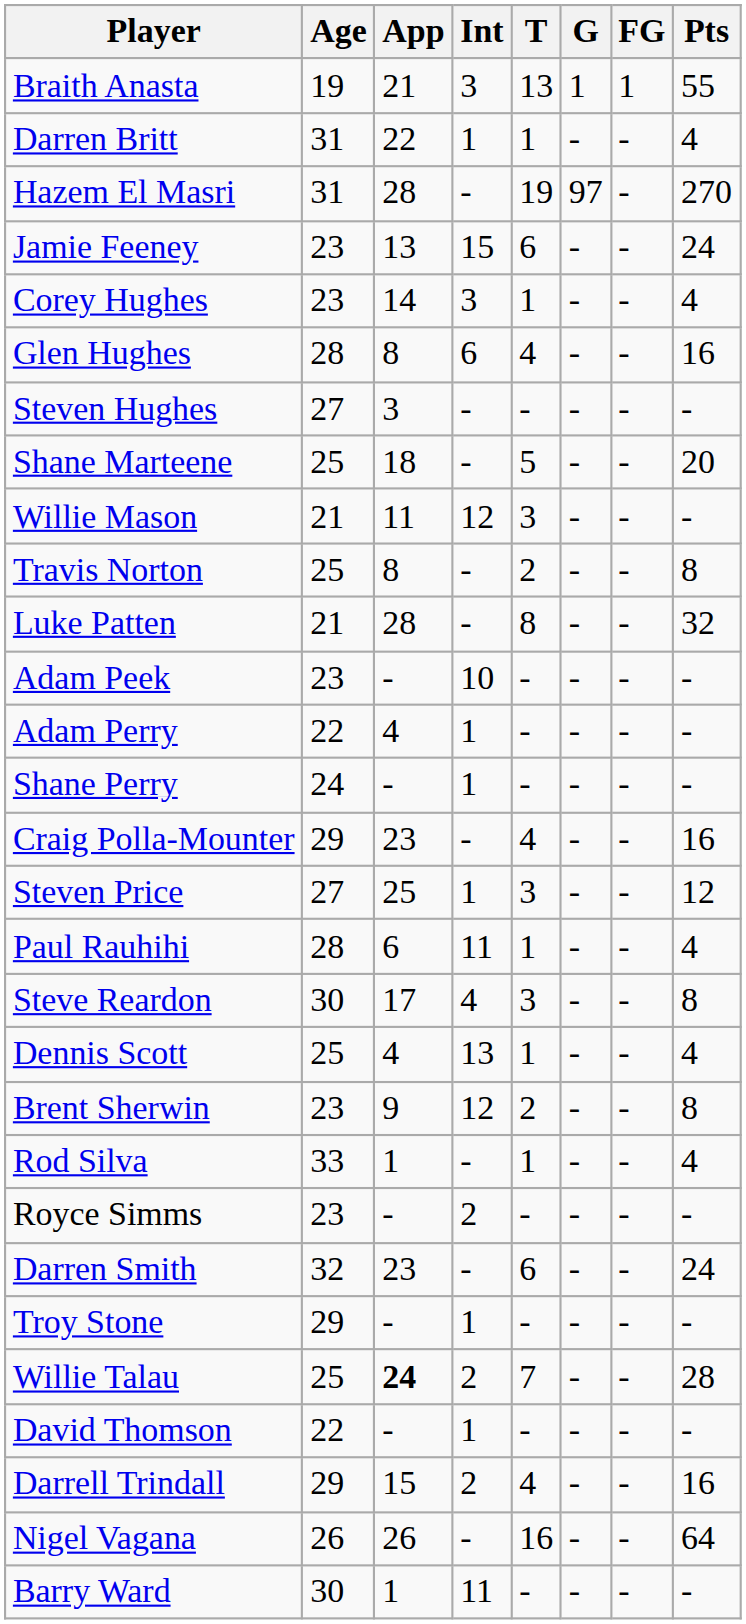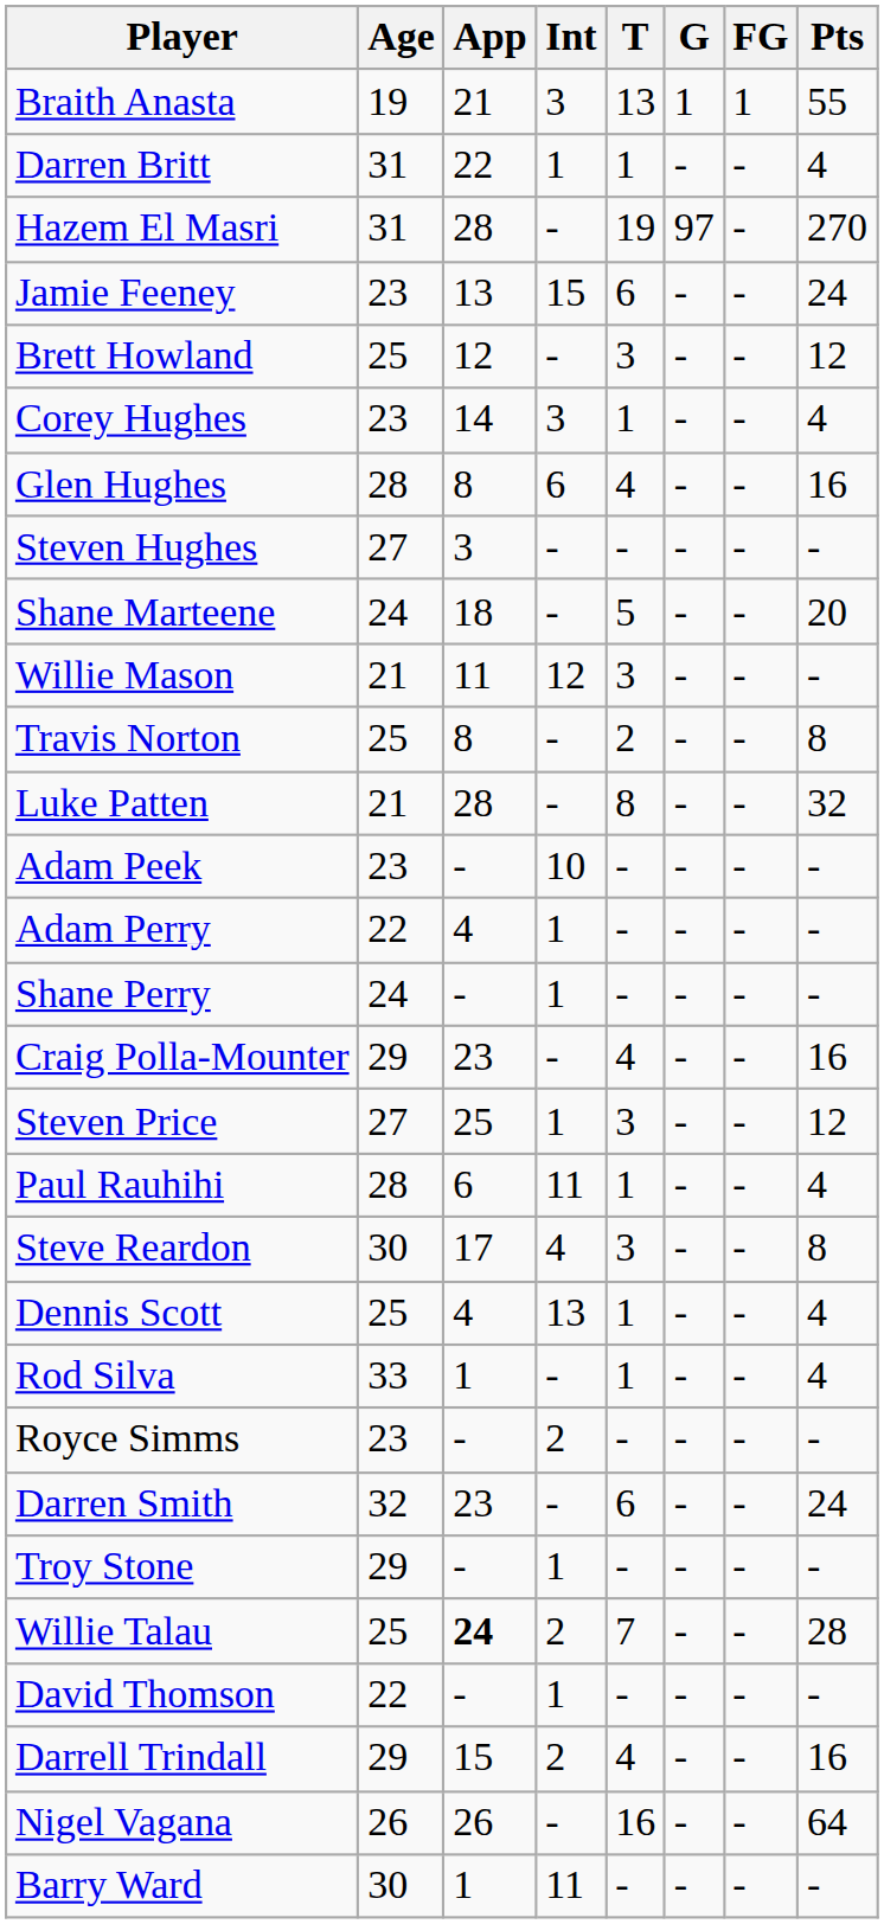 <table class="wikitable sortable">
 <tr>
 <th>Player</th>
 <th>Age</th>
 <th>App</th>
 <th>Int</th>
 <th>T</th>
 <th>G</th>
 <th>FG</th>
 <th>Pts</th>
 </tr>
 <tr>
 <td><a href='#'>Braith Anasta</a></td>
 <td>19</td>
 <td>21</td>
 <td>3</td>
 <td>13</td>
 <td>1</td>
 <td>1</td>
 <td>55</td>
 </tr>
 <tr>
 <td><a href='#'>Darren Britt</a></td>
 <td>31</td>
 <td>22</td>
 <td>1</td>
 <td>1</td>
 <td>-</td>
 <td>-</td>
 <td>4</td>
 </tr>
 <tr>
 <td><a href='#'>Hazem El Masri</a></td>
 <td>31</td>
 <td>28</td>
 <td>-</td>
 <td>19</td>
 <td>97</td>
 <td>-</td>
 <td>270</td>
 </tr>
 <tr>
 <td><a href='#'>Jamie Feeney</a></td>
 <td>23</td>
 <td>13</td>
 <td>15</td>
 <td>6</td>
 <td>-</td>
 <td>-</td>
 <td>24</td>
 </tr>
 <tr>
+<td><a href='#'>Brett Howland</a></td>
+<td>25</td>
+<td>12</td>
+<td>-</td>
+<td>3</td>
+<td>-</td>
+<td>-</td>
+<td>12</td>
+</tr>
+<tr>
 <td><a href='#'>Corey Hughes</a></td>
 <td>23</td>
 <td>14</td>
 <td>3</td>
 <td>1</td>
 <td>-</td>
 <td>-</td>
 <td>4</td>
 </tr>
 <tr>
 <td><a href='#'>Glen Hughes</a></td>
 <td>28</td>
 <td>8</td>
 <td>6</td>
 <td>4</td>
 <td>-</td>
 <td>-</td>
 <td>16</td>
 </tr>
 <tr>
 <td><a href='#'>Steven Hughes</a></td>
 <td>27</td>
 <td>3</td>
 <td>-</td>
 <td>-</td>
 <td>-</td>
 <td>-</td>
 <td>-</td>
 </tr>
 <tr>
 <td><a href='#'>Shane Marteene</a></td>
-<td>25</td>
+<td>24</td>
 <td>18</td>
 <td>-</td>
 <td>5</td>
 <td>-</td>
 <td>-</td>
 <td>20</td>
 </tr>
 <tr>
 <td><a href='#'>Willie Mason</a></td>
 <td>21</td>
 <td>11</td>
 <td>12</td>
 <td>3</td>
 <td>-</td>
 <td>-</td>
 <td>-</td>
 </tr>
 <tr>
 <td><a href='#'>Travis Norton</a></td>
 <td>25</td>
 <td>8</td>
 <td>-</td>
 <td>2</td>
 <td>-</td>
 <td>-</td>
 <td>8</td>
 </tr>
 <tr>
 <td><a href='#'>Luke Patten</a></td>
 <td>21</td>
 <td>28</td>
 <td>-</td>
 <td>8</td>
 <td>-</td>
 <td>-</td>
 <td>32</td>
 </tr>
 <tr>
 <td><a href='#'>Adam Peek</a></td>
 <td>23</td>
 <td>-</td>
 <td>10</td>
 <td>-</td>
 <td>-</td>
 <td>-</td>
 <td>-</td>
 </tr>
 <tr>
 <td><a href='#'>Adam Perry</a></td>
 <td>22</td>
 <td>4</td>
 <td>1</td>
 <td>-</td>
 <td>-</td>
 <td>-</td>
 <td>-</td>
 </tr>
 <tr>
 <td><a href='#'>Shane Perry</a></td>
 <td>24</td>
 <td>-</td>
 <td>1</td>
 <td>-</td>
 <td>-</td>
 <td>-</td>
 <td>-</td>
 </tr>
 <tr>
 <td><a href='#'>Craig Polla-Mounter</a></td>
 <td>29</td>
 <td>23</td>
 <td>-</td>
 <td>4</td>
 <td>-</td>
 <td>-</td>
 <td>16</td>
 </tr>
 <tr>
 <td><a href='#'>Steven Price</a></td>
 <td>27</td>
 <td>25</td>
 <td>1</td>
 <td>3</td>
 <td>-</td>
 <td>-</td>
 <td>12</td>
 </tr>
 <tr>
 <td><a href='#'>Paul Rauhihi</a></td>
 <td>28</td>
 <td>6</td>
 <td>11</td>
 <td>1</td>
 <td>-</td>
 <td>-</td>
 <td>4</td>
 </tr>
 <tr>
 <td><a href='#'>Steve Reardon</a></td>
 <td>30</td>
 <td>17</td>
 <td>4</td>
 <td>3</td>
 <td>-</td>
 <td>-</td>
 <td>8</td>
 </tr>
 <tr>
 <td><a href='#'>Dennis Scott</a></td>
 <td>25</td>
 <td>4</td>
 <td>13</td>
 <td>1</td>
 <td>-</td>
 <td>-</td>
 <td>4</td>
 </tr>
 <tr>
-<td><a href='#'>Brent Sherwin</a></td>
-<td>23</td>
-<td>9</td>
-<td>12</td>
-<td>2</td>
-<td>-</td>
-<td>-</td>
-<td>8</td>
-</tr>
-<tr>
 <td><a href='#'>Rod Silva</a></td>
 <td>33</td>
 <td>1</td>
 <td>-</td>
 <td>1</td>
 <td>-</td>
 <td>-</td>
 <td>4</td>
 </tr>
 <tr>
 <td>Royce Simms</td>
 <td>23</td>
 <td>-</td>
 <td>2</td>
 <td>-</td>
 <td>-</td>
 <td>-</td>
 <td>-</td>
 </tr>
 <tr>
 <td><a href='#'>Darren Smith</a></td>
 <td>32</td>
 <td>23</td>
 <td>-</td>
 <td>6</td>
 <td>-</td>
 <td>-</td>
 <td>24</td>
 </tr>
 <tr>
 <td><a href='#'>Troy Stone</a></td>
 <td>29</td>
 <td>-</td>
 <td>1</td>
 <td>-</td>
 <td>-</td>
 <td>-</td>
 <td>-</td>
 </tr>
 <tr>
 <td><a href='#'>Willie Talau</a></td>
 <td>25</td>
 <td><strong>24</strong></td>
 <td>2</td>
 <td>7</td>
 <td>-</td>
 <td>-</td>
 <td>28</td>
 </tr>
 <tr>
 <td><a href='#'>David Thomson</a></td>
 <td>22</td>
 <td>-</td>
 <td>1</td>
 <td>-</td>
 <td>-</td>
 <td>-</td>
 <td>-</td>
 </tr>
 <tr>
 <td><a href='#'>Darrell Trindall</a></td>
 <td>29</td>
 <td>15</td>
 <td>2</td>
 <td>4</td>
 <td>-</td>
 <td>-</td>
 <td>16</td>
 </tr>
 <tr>
 <td><a href='#'>Nigel Vagana</a></td>
 <td>26</td>
 <td>26</td>
 <td>-</td>
 <td>16</td>
 <td>-</td>
 <td>-</td>
 <td>64</td>
 </tr>
 <tr>
 <td><a href='#'>Barry Ward</a></td>
 <td>30</td>
 <td>1</td>
 <td>11</td>
 <td>-</td>
 <td>-</td>
 <td>-</td>
 <td>-</td>
 </tr>
 </table>
